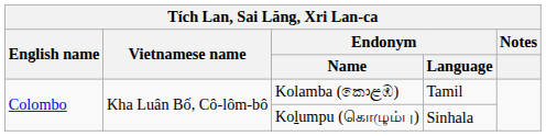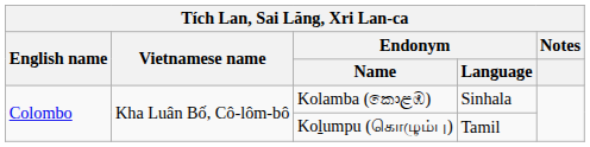 <table class="wikitable sortable">
 <tr>
 <th colspan="5"> Tích Lan, Sai Lăng, Xri Lan-ca</th>
 </tr>
 <tr>
 <th rowspan="2">English name</th>
 <th rowspan="2">Vietnamese name</th>
 <th colspan="2">Endonym</th>
 <th>Notes</th>
 </tr>
 <tr>
 <th>Name</th>
 <th>Language</th>
 <th></th>
 </tr>
 <tr>
 <td rowspan="2"><a href='#'>Colombo</a></td>
 <td rowspan="2">Kha Luân Bố, Cô-lôm-bô</td>
 <td>Kolamba (කොළඹ)</td>
-<td>Tamil</td>
+<td>Sinhala</td>
 </tr>
 <tr>
 <td>Koḻumpu (கொழும்பு)</td>
-<td>Sinhala</td>
+<td>Tamil</td>
 </tr>
 </table>
